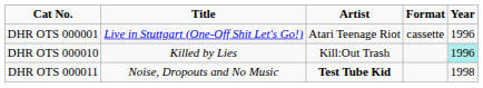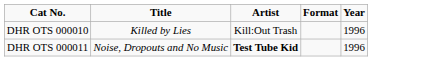 <table class="wikitable" style="text-align:center">
 <tr>
 <td><strong>Cat No.</strong></td>
 <td><strong>Title</strong></td>
 <td><strong>Artist</strong></td>
 <td><strong>Format</strong></td>
 <td><strong>Year</strong></td>
 </tr>
 <tr>
-<td>DHR OTS 000001</td>
-<td><em><a href='#'>Live in Stuttgart (One-Off Shit Let's Go!)</a></em></td>
-<td>Atari Teenage Riot</td>
-<td>cassette</td>
-<td>1996</td>
-</tr>
-<tr>
 <td>DHR OTS 000010</td>
 <td><em>Killed by Lies</em></td>
 <td>Kill:Out Trash</td>
 <td></td>
-<td style="background: paleturquoise;">1996</td>
+<td>1996</td>
 </tr>
 <tr>
 <td>DHR OTS 000011</td>
 <td><em>Noise, Dropouts and No Music</em></td>
 <td><strong>Test Tube Kid</strong></td>
 <td></td>
-<td>1998</td>
+<td>1996</td>
 </tr>
 </table>
